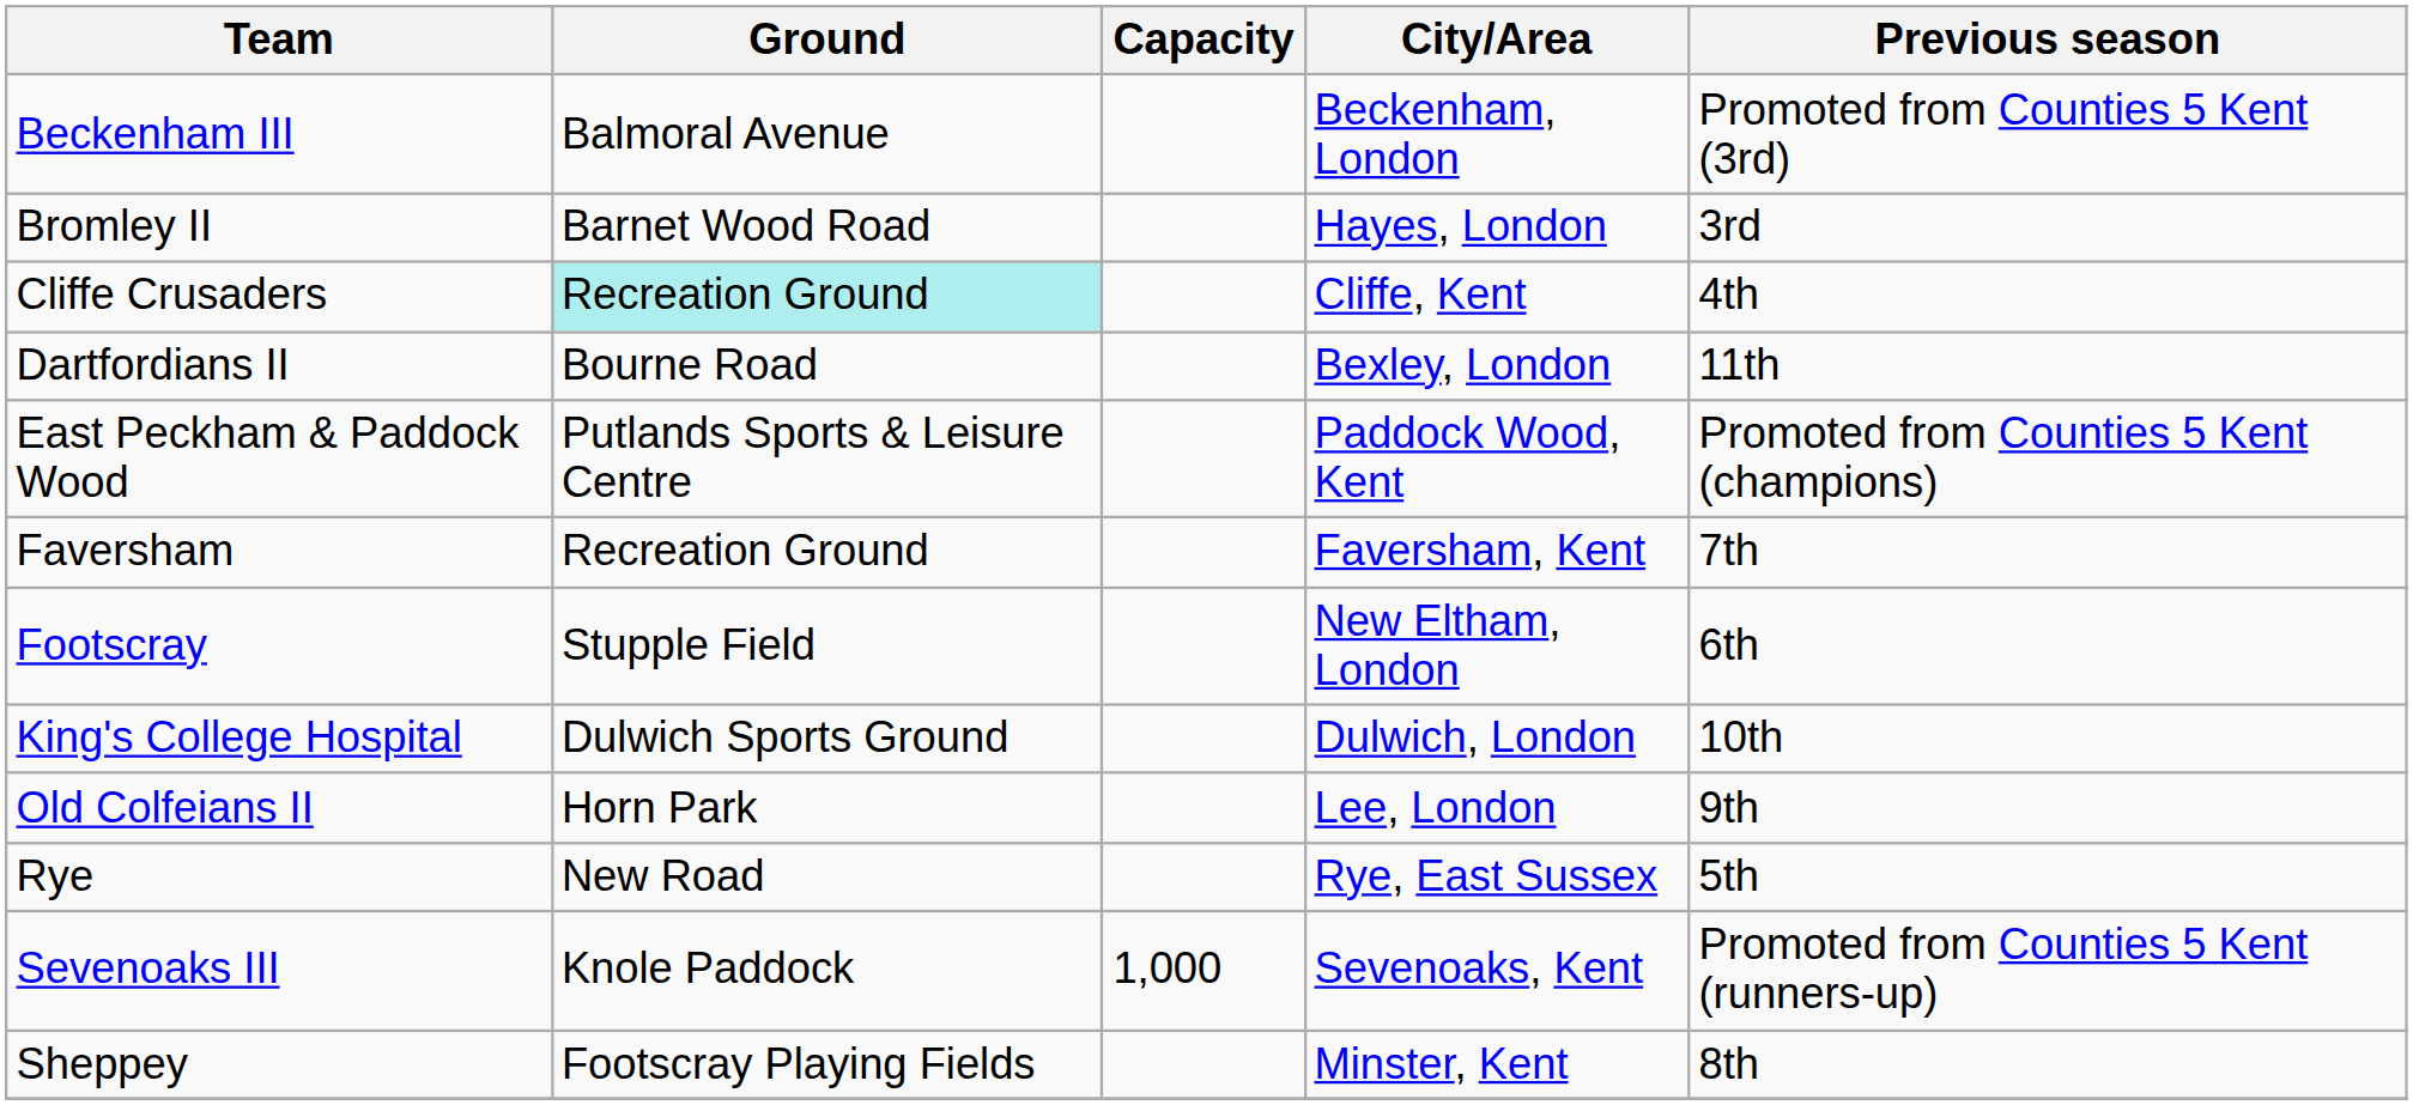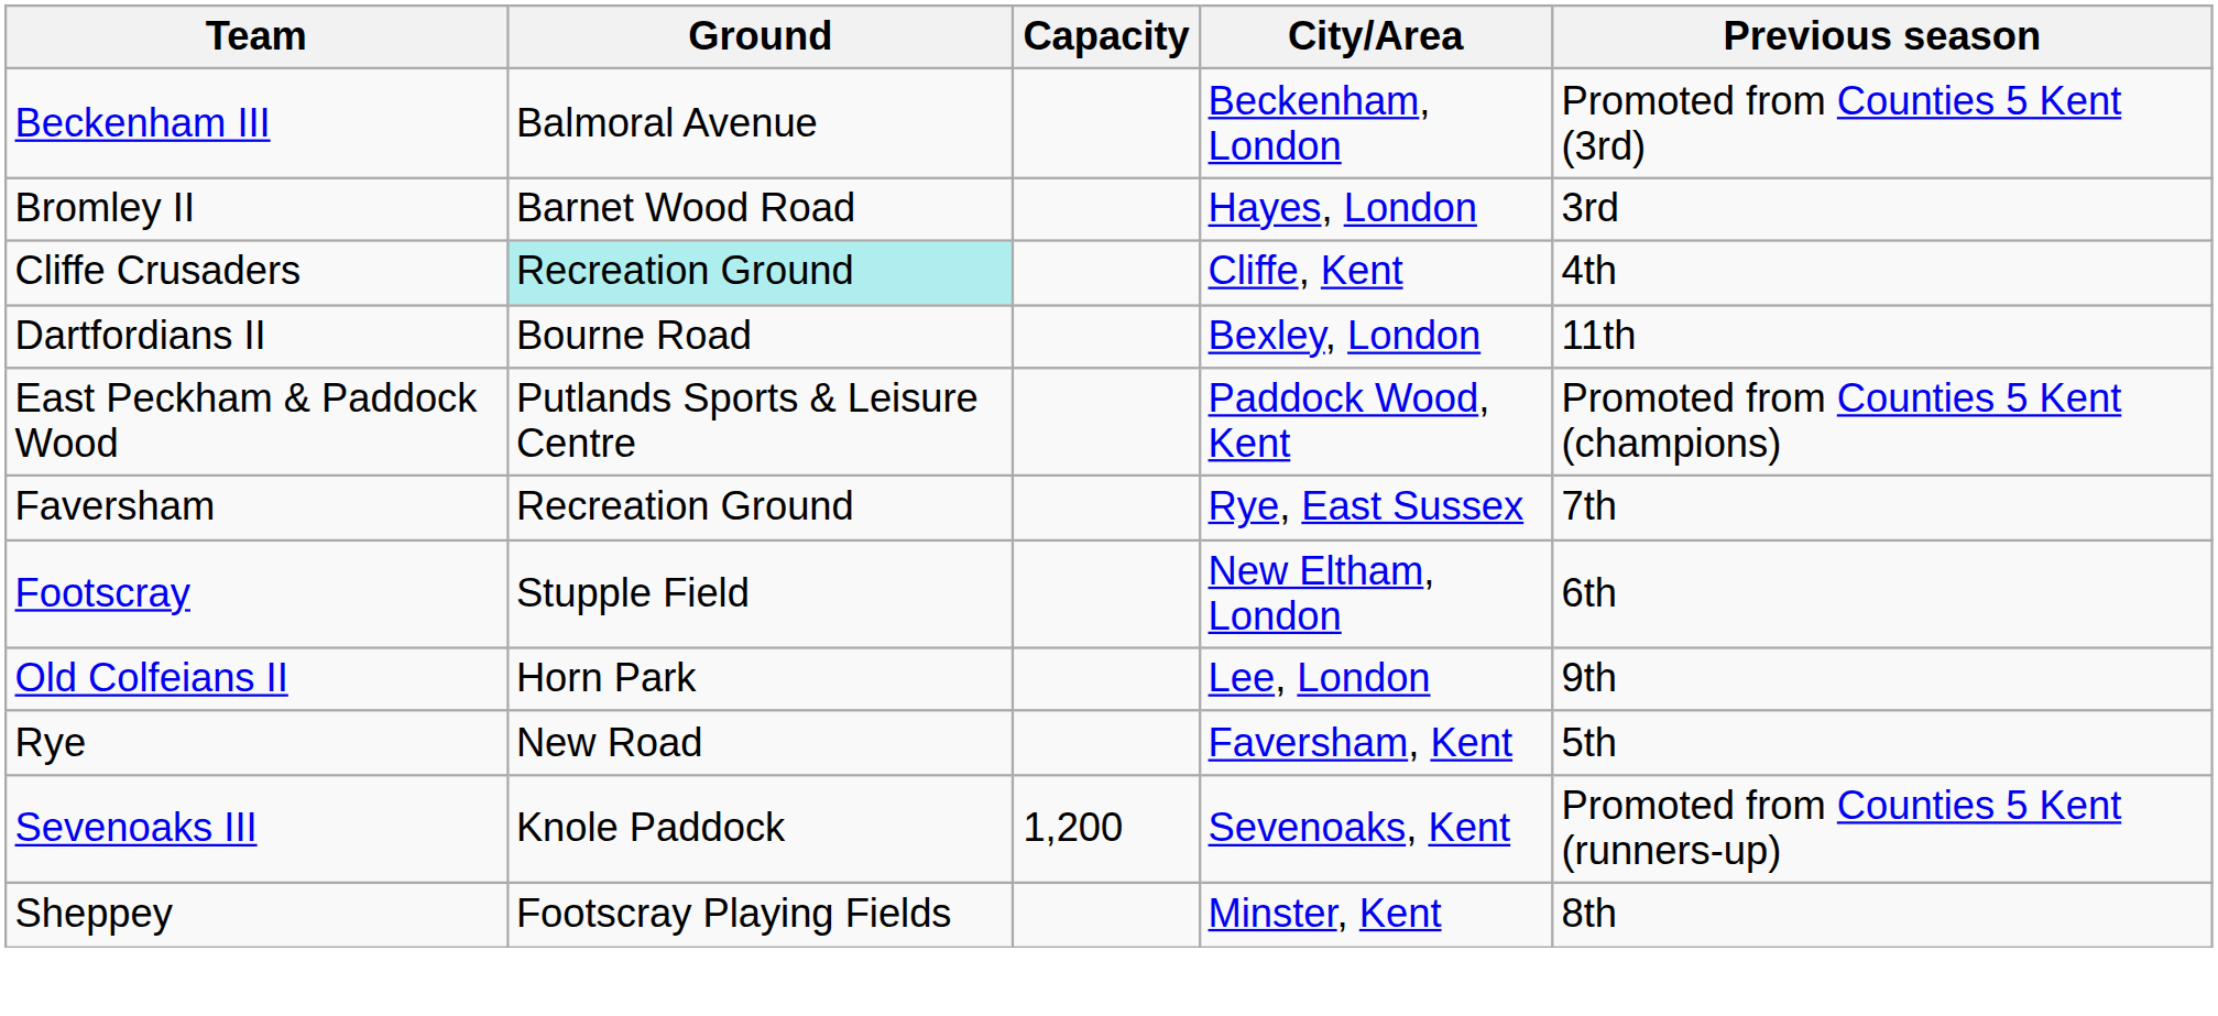 <table class="wikitable sortable" width=100%>
 <tr>
 <th>Team</th>
 <th>Ground</th>
 <th>Capacity</th>
 <th>City/Area</th>
 <th>Previous season</th>
 </tr>
 <tr>
 <td><a href='#'>Beckenham III</a></td>
 <td>Balmoral Avenue</td>
 <td></td>
 <td><a href='#'>Beckenham</a>, <a href='#'>London</a></td>
 <td>Promoted from <a href='#'>Counties 5 Kent</a> (3rd)</td>
 </tr>
 <tr>
 <td>Bromley II</td>
 <td>Barnet Wood Road</td>
 <td></td>
 <td><a href='#'>Hayes</a>, <a href='#'>London</a></td>
 <td>3rd</td>
 </tr>
 <tr>
 <td>Cliffe Crusaders</td>
 <td style="background: paleturquoise;">Recreation Ground</td>
 <td></td>
 <td><a href='#'>Cliffe</a>, <a href='#'>Kent</a></td>
 <td>4th</td>
 </tr>
 <tr>
 <td>Dartfordians II</td>
 <td>Bourne Road</td>
 <td></td>
 <td><a href='#'>Bexley</a>, <a href='#'>London</a></td>
 <td>11th</td>
 </tr>
 <tr>
 <td>East Peckham & Paddock Wood</td>
 <td>Putlands Sports & Leisure Centre</td>
 <td></td>
 <td><a href='#'>Paddock Wood</a>, <a href='#'>Kent</a></td>
 <td>Promoted from <a href='#'>Counties 5 Kent</a> (champions)</td>
 </tr>
 <tr>
 <td>Faversham</td>
 <td>Recreation Ground</td>
 <td></td>
-<td><a href='#'>Faversham</a>, <a href='#'>Kent</a></td>
+<td><a href='#'>Rye</a>, <a href='#'>East Sussex</a></td>
 <td>7th</td>
 </tr>
 <tr>
 <td><a href='#'>Footscray</a></td>
 <td>Stupple Field</td>
 <td></td>
 <td><a href='#'>New Eltham</a>, <a href='#'>London</a></td>
 <td>6th</td>
-</tr>
-<tr>
-<td><a href='#'>King's College Hospital</a></td>
-<td>Dulwich Sports Ground</td>
-<td></td>
-<td><a href='#'>Dulwich</a>, <a href='#'>London</a></td>
-<td>10th</td>
 </tr>
 <tr>
 <td><a href='#'>Old Colfeians II</a></td>
 <td>Horn Park</td>
 <td></td>
 <td><a href='#'>Lee</a>, <a href='#'>London</a></td>
 <td>9th</td>
 </tr>
 <tr>
 <td>Rye</td>
 <td>New Road</td>
 <td></td>
-<td><a href='#'>Rye</a>, <a href='#'>East Sussex</a></td>
+<td><a href='#'>Faversham</a>, <a href='#'>Kent</a></td>
 <td>5th</td>
 </tr>
 <tr>
 <td><a href='#'>Sevenoaks III</a></td>
 <td>Knole Paddock</td>
-<td>1,000</td>
+<td>1,200</td>
 <td><a href='#'>Sevenoaks</a>, <a href='#'>Kent</a></td>
 <td>Promoted from <a href='#'>Counties 5 Kent</a> (runners-up)</td>
 </tr>
 <tr>
 <td>Sheppey</td>
 <td>Footscray Playing Fields</td>
 <td></td>
 <td><a href='#'>Minster</a>, <a href='#'>Kent</a></td>
 <td>8th</td>
 </tr>
 <tr>
 </tr>
 </table>
